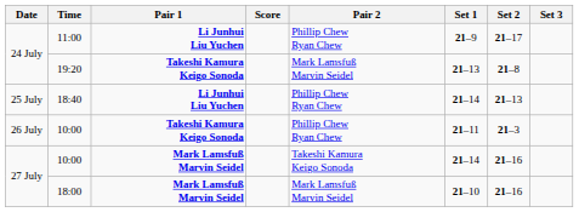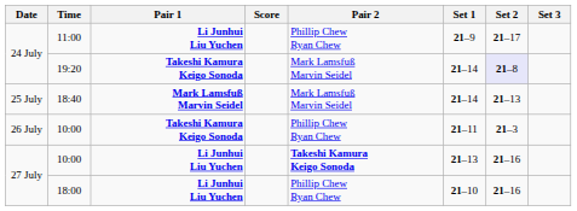 <table class="wikitable" style="font-size:90%; text-align:center">
 <tr>
 <th width="50">Date</th>
 <th width="50">Time</th>
 <th width="200">Pair 1</th>
 <th width="50">Score</th>
 <th width="200">Pair 2</th>
 <th width="50">Set 1</th>
 <th width="50">Set 2</th>
 <th width="50">Set 3</th>
 </tr>
 <tr>
 <td rowspan="2">24 July</td>
 <td>11:00</td>
 <td align="right"><strong><a href='#'>Li Junhui</a> <br><a href='#'>Liu Yuchen</a> </strong></td>
 <td> </td>
 <td align="left"> <a href='#'>Phillip Chew</a><br> <a href='#'>Ryan Chew</a></td>
 <td><strong>21</strong>–9</td>
 <td><strong>21</strong>–17</td>
 <td></td>
 </tr>
 <tr>
 <td>19:20</td>
 <td align="right"><strong><a href='#'>Takeshi Kamura</a> <br><a href='#'>Keigo Sonoda</a> </strong></td>
 <td> </td>
 <td align="left"> <a href='#'>Mark Lamsfuß</a><br> <a href='#'>Marvin Seidel</a></td>
-<td><strong>21</strong>–13</td>
-<td><strong>21</strong>–8</td>
+<td><strong>21</strong>–14</td>
+<td style="background: lavender;"><strong>21</strong>–8</td>
 <td></td>
 </tr>
 <tr>
 <td>25 July</td>
 <td>18:40</td>
-<td align="right"><strong><a href='#'>Li Junhui</a> <br><a href='#'>Liu Yuchen</a> </strong></td>
+<td align="right"><strong><a href='#'>Mark Lamsfuß</a> <br><a href='#'>Marvin Seidel</a> </strong></td>
 <td> </td>
-<td align="left"> <a href='#'>Phillip Chew</a><br> <a href='#'>Ryan Chew</a></td>
+<td align="left"> <a href='#'>Mark Lamsfuß</a><br> <a href='#'>Marvin Seidel</a></td>
 <td><strong>21</strong>–14</td>
 <td><strong>21</strong>–13</td>
 <td></td>
 </tr>
 <tr>
 <td>26 July</td>
 <td>10:00</td>
 <td align="right"><strong><a href='#'>Takeshi Kamura</a> <br><a href='#'>Keigo Sonoda</a> </strong></td>
 <td> </td>
 <td align="left"> <a href='#'>Phillip Chew</a><br> <a href='#'>Ryan Chew</a></td>
 <td><strong>21</strong>–11</td>
 <td><strong>21</strong>–3</td>
 <td></td>
 </tr>
 <tr>
 <td rowspan="2">27 July</td>
 <td>10:00</td>
-<td align="right"><strong><a href='#'>Mark Lamsfuß</a> <br><a href='#'>Marvin Seidel</a> </strong></td>
+<td align="right"><strong><a href='#'>Li Junhui</a> <br><a href='#'>Liu Yuchen</a> </strong></td>
 <td> </td>
-<td align="left"> <a href='#'>Takeshi Kamura</a><br> <a href='#'>Keigo Sonoda</a></td>
-<td><strong>21</strong>–14</td>
+<td align="left"><strong> <a href='#'>Takeshi Kamura</a><br> <a href='#'>Keigo Sonoda</a></strong></td>
+<td><strong>21</strong>–13</td>
 <td><strong>21</strong>–16</td>
 <td></td>
 </tr>
 <tr>
 <td>18:00</td>
-<td align="right"><strong><a href='#'>Mark Lamsfuß</a> <br><a href='#'>Marvin Seidel</a> </strong></td>
+<td align="right"><strong><a href='#'>Li Junhui</a> <br><a href='#'>Liu Yuchen</a> </strong></td>
 <td> </td>
-<td align="left"> <a href='#'>Mark Lamsfuß</a><br> <a href='#'>Marvin Seidel</a></td>
+<td align="left"> <a href='#'>Phillip Chew</a><br> <a href='#'>Ryan Chew</a></td>
 <td><strong>21</strong>–10</td>
 <td><strong>21</strong>–16</td>
 <td></td>
 </tr>
 </table>
